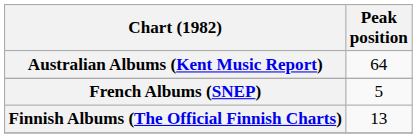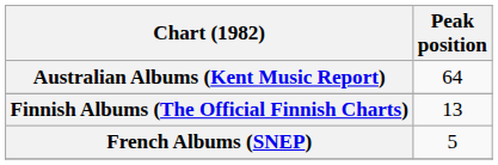 <table class="wikitable sortable plainrowheaders">
 <tr>
 <th scope="col">Chart (1982)</th>
 <th scope="col">Peak<br>position</th>
 </tr>
 <tr>
 <th scope="row">Australian Albums (<a href='#'>Kent Music Report</a>)</th>
 <td style="text-align:center">64</td>
 </tr>
 <tr>
 </tr>
 <tr>
 </tr>
 <tr>
+<th scope="row">Finnish Albums (<a href='#'>The Official Finnish Charts</a>)</th>
+<td align="center">13</td>
+</tr>
+<tr>
 <th scope="row">French Albums (<a href='#'>SNEP</a>)</th>
 <td align="center">5</td>
-</tr>
-<tr>
-<th scope="row">Finnish Albums (<a href='#'>The Official Finnish Charts</a>)</th>
-<td align="center">13</td>
 </tr>
 <tr>
 </tr>
 <tr>
 </tr>
 <tr>
 </tr>
 <tr>
 </tr>
 </table>
